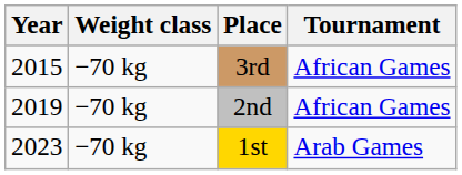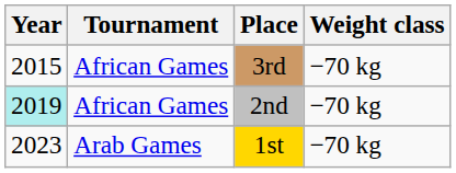 <table class=wikitable>
 <tr>
 <th>Year</th>
+<th>Tournament</th>
+<th>Place</th>
 <th>Weight class</th>
-<th>Place</th>
-<th>Tournament</th>
 </tr>
 <tr>
 <td>2015</td>
+<td><a href='#'>African Games</a></td>
+<td bgcolor="cc9966" align="center">3rd</td>
 <td>−70 kg</td>
-<td bgcolor="cc9966" align="center">3rd</td>
-<td><a href='#'>African Games</a></td>
 </tr>
 <tr>
-<td>2019</td>
+<td style="background: paleturquoise;">2019</td>
+<td><a href='#'>African Games</a></td>
+<td bgcolor="silver" align="center">2nd</td>
 <td>−70 kg</td>
-<td bgcolor="silver" align="center">2nd</td>
-<td><a href='#'>African Games</a></td>
 </tr>
 <tr>
 <td>2023</td>
+<td><a href='#'>Arab Games</a></td>
+<td bgcolor="gold" align="center">1st</td>
 <td>−70 kg</td>
-<td bgcolor="gold" align="center">1st</td>
-<td><a href='#'>Arab Games</a></td>
 </tr>
 </table>
